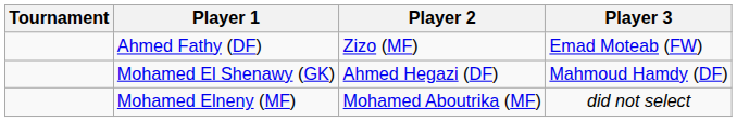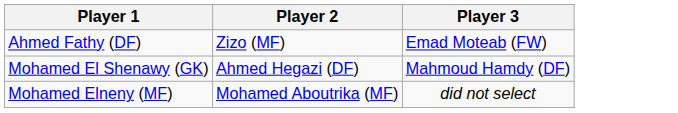 <table class="wikitable">
 <tr>
-<th>Tournament</th>
 <th>Player 1</th>
 <th>Player 2</th>
 <th>Player 3</th>
 </tr>
 <tr>
-<td></td>
 <td><a href='#'>Ahmed Fathy</a> (<a href='#'>DF</a>)</td>
 <td><a href='#'>Zizo</a> (<a href='#'>MF</a>)</td>
 <td><a href='#'>Emad Moteab</a> (<a href='#'>FW</a>)</td>
 </tr>
 <tr>
-<td></td>
 <td><a href='#'>Mohamed El Shenawy</a> (<a href='#'>GK</a>)</td>
 <td><a href='#'>Ahmed Hegazi</a> (<a href='#'>DF</a>)</td>
 <td><a href='#'>Mahmoud Hamdy</a> (<a href='#'>DF</a>)</td>
 </tr>
 <tr>
-<td></td>
 <td><a href='#'>Mohamed Elneny</a> (<a href='#'>MF</a>)</td>
 <td><a href='#'>Mohamed Aboutrika</a> (<a href='#'>MF</a>)</td>
 <td align="center"><em>did not select</em></td>
 </tr>
 </table>
